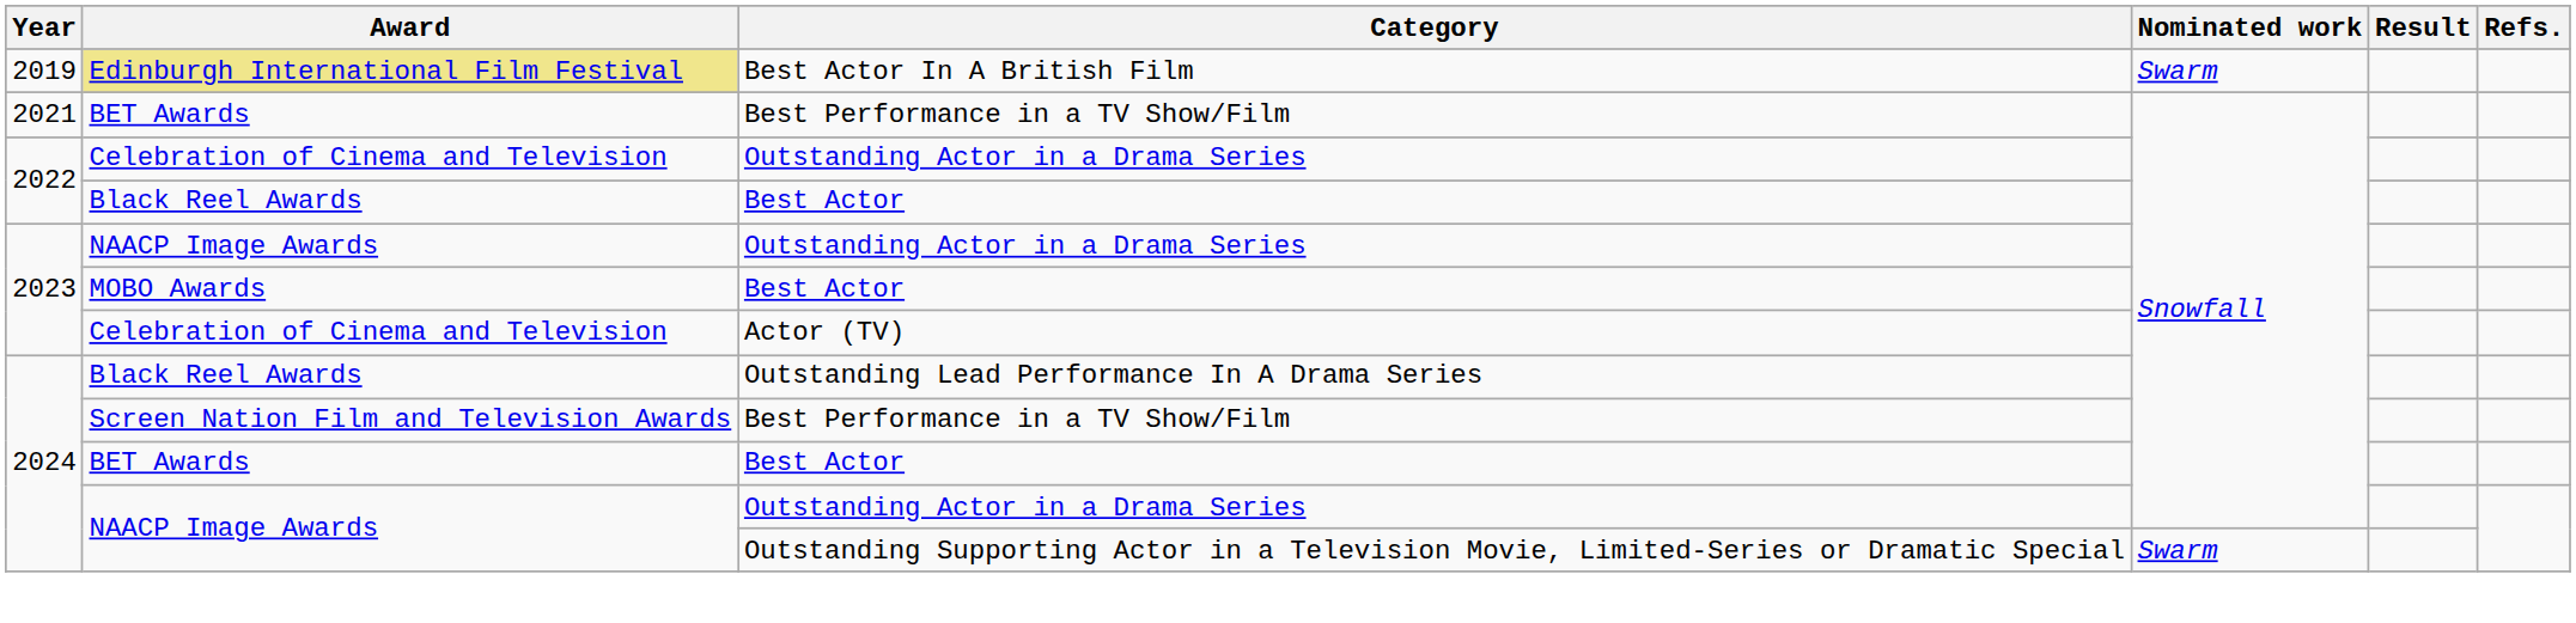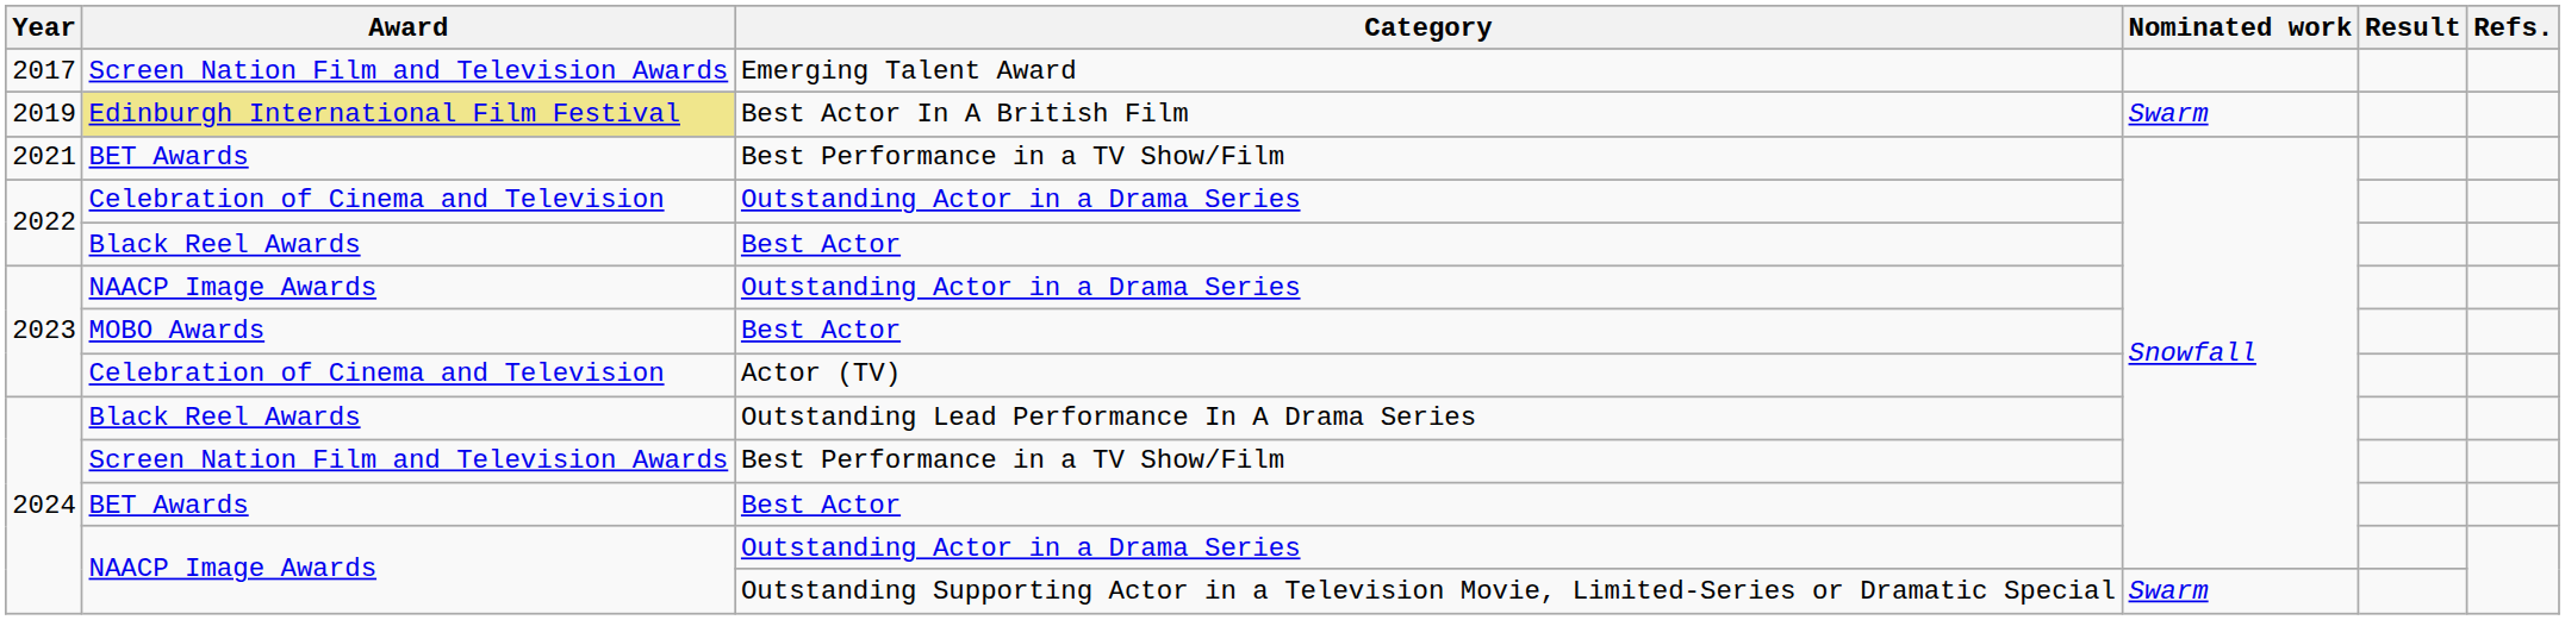 <table class="wikitable sortable">
 <tr>
 <th>Year</th>
 <th>Award</th>
 <th>Category</th>
 <th>Nominated work</th>
 <th>Result</th>
 <th>Refs.</th>
+</tr>
+<tr>
+<td>2017</td>
+<td><a href='#'>Screen Nation Film and Television Awards</a></td>
+<td>Emerging Talent Award</td>
+<td></td>
+<td></td>
+<td></td>
 </tr>
 <tr>
 <td>2019</td>
 <td style="background: khaki;"><a href='#'>Edinburgh International Film Festival</a></td>
 <td>Best Actor In A British Film</td>
 <td><em><a href='#'>Swarm</a></em></td>
 <td></td>
 <td></td>
 </tr>
 <tr>
 <td>2021</td>
 <td><a href='#'>BET Awards</a></td>
 <td>Best Performance in a TV Show/Film</td>
 <td rowspan="10"><em><a href='#'>Snowfall</a></em></td>
 <td></td>
 <td></td>
 </tr>
 <tr>
 <td rowspan="2">2022</td>
 <td><a href='#'>Celebration of Cinema and Television</a></td>
 <td><a href='#'>Outstanding Actor in a Drama Series</a></td>
 <td></td>
 <td></td>
 </tr>
 <tr>
 <td><a href='#'>Black Reel Awards</a></td>
 <td><a href='#'>Best Actor</a></td>
 <td></td>
 <td></td>
 </tr>
 <tr>
 <td rowspan="3">2023</td>
 <td><a href='#'>NAACP Image Awards</a></td>
 <td><a href='#'>Outstanding Actor in a Drama Series</a></td>
 <td></td>
 <td></td>
 </tr>
 <tr>
 <td><a href='#'>MOBO Awards</a></td>
 <td><a href='#'>Best Actor</a></td>
 <td></td>
 <td></td>
 </tr>
 <tr>
 <td><a href='#'>Celebration of Cinema and Television</a></td>
 <td>Actor (TV)</td>
 <td></td>
 <td></td>
 </tr>
 <tr>
 <td rowspan="5">2024</td>
 <td><a href='#'>Black Reel Awards</a></td>
 <td>Outstanding Lead Performance In A Drama Series</td>
 <td></td>
 <td></td>
 </tr>
 <tr>
 <td><a href='#'>Screen Nation Film and Television Awards</a></td>
 <td>Best Performance in a TV Show/Film</td>
 <td></td>
 <td></td>
 </tr>
 <tr>
 <td><a href='#'>BET Awards</a></td>
 <td><a href='#'>Best Actor</a></td>
 <td></td>
 <td></td>
 </tr>
 <tr>
 <td rowspan="2"><a href='#'>NAACP Image Awards</a></td>
 <td><a href='#'>Outstanding Actor in a Drama Series</a></td>
 <td></td>
 <td rowspan="2"></td>
 </tr>
 <tr>
 <td>Outstanding Supporting Actor in a Television Movie, Limited-Series or Dramatic Special</td>
 <td><em><a href='#'>Swarm</a></em></td>
 <td></td>
 </tr>
 </table>
